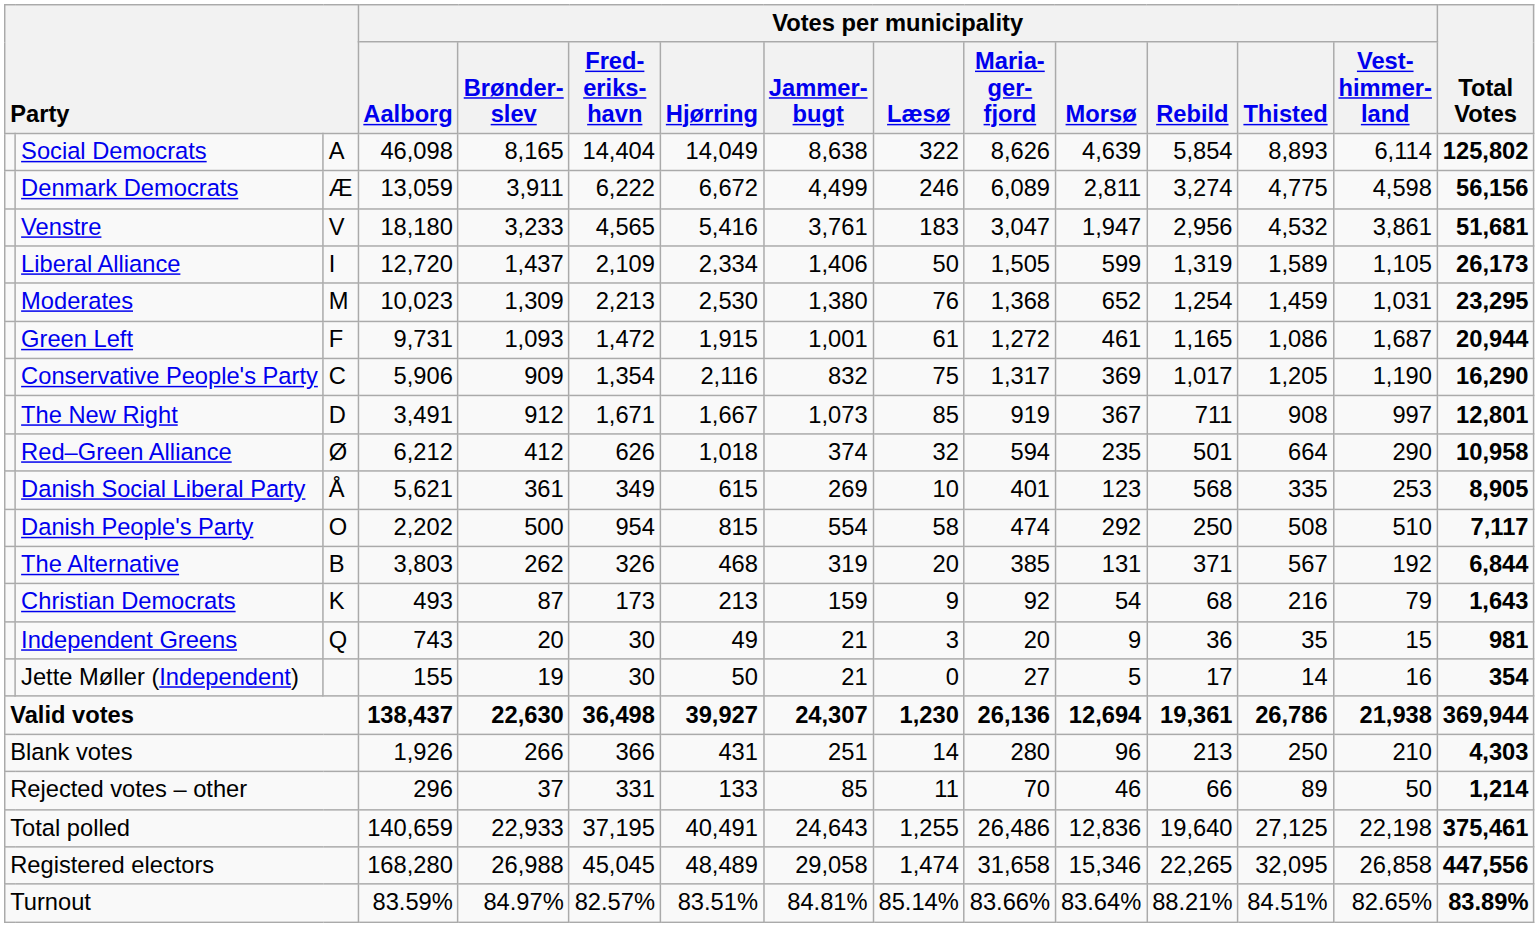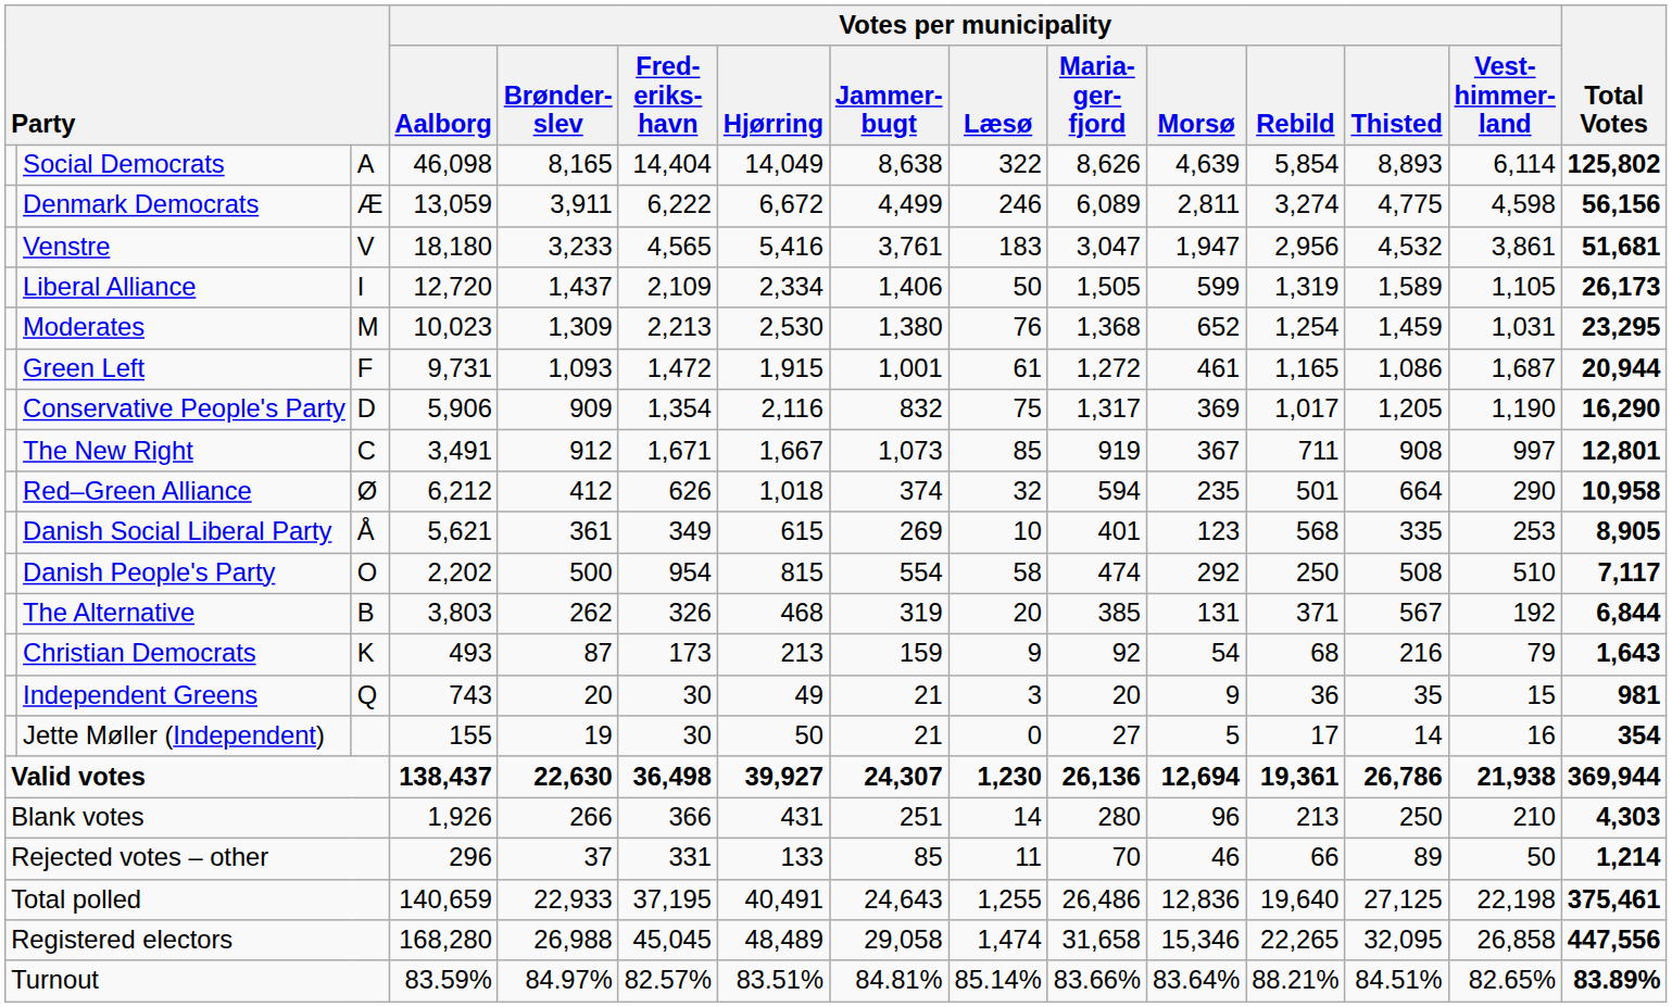 <table class="wikitable" border="1" style="text-align:right;">
 <tr>
 <th style="text-align:left;" valign=bottom rowspan=2 colspan=3>Party</th>
 <th colspan=11>Votes per municipality</th>
 <th align=center valign=bottom rowspan=2 width="50">Total Votes</th>
 </tr>
 <tr>
 <th align=center valign=bottom width="50"><a href='#'>Aalborg</a></th>
 <th align=center valign=bottom width="50"><a href='#'>Brønder- slev</a></th>
 <th align=center valign=bottom width="50"><a href='#'>Fred- eriks- havn</a></th>
 <th align=center valign=bottom width="50"><a href='#'>Hjørring</a></th>
 <th align=center valign=bottom width="50"><a href='#'>Jammer- bugt</a></th>
 <th align=center valign=bottom width="50"><a href='#'>Læsø</a></th>
 <th align=center valign=bottom width="50"><a href='#'>Maria- ger- fjord</a></th>
 <th align=center valign=bottom width="50"><a href='#'>Morsø</a></th>
 <th align=center valign=bottom width="50"><a href='#'>Rebild</a></th>
 <th align=center valign=bottom width="50"><a href='#'>Thisted</a></th>
 <th align=center valign=bottom width="50"><a href='#'>Vest- himmer- land</a></th>
 </tr>
 <tr>
 <td></td>
 <td align=left><a href='#'>Social Democrats</a></td>
 <td align=left>A</td>
 <td>46,098</td>
 <td>8,165</td>
 <td>14,404</td>
 <td>14,049</td>
 <td>8,638</td>
 <td>322</td>
 <td>8,626</td>
 <td>4,639</td>
 <td>5,854</td>
 <td>8,893</td>
 <td>6,114</td>
 <td><strong>125,802</strong></td>
 </tr>
 <tr>
 <td></td>
 <td align=left><a href='#'>Denmark Democrats</a></td>
 <td align=left>Æ</td>
 <td>13,059</td>
 <td>3,911</td>
 <td>6,222</td>
 <td>6,672</td>
 <td>4,499</td>
 <td>246</td>
 <td>6,089</td>
 <td>2,811</td>
 <td>3,274</td>
 <td>4,775</td>
 <td>4,598</td>
 <td><strong>56,156</strong></td>
 </tr>
 <tr>
 <td></td>
 <td align=left><a href='#'>Venstre</a></td>
 <td align=left>V</td>
 <td>18,180</td>
 <td>3,233</td>
 <td>4,565</td>
 <td>5,416</td>
 <td>3,761</td>
 <td>183</td>
 <td>3,047</td>
 <td>1,947</td>
 <td>2,956</td>
 <td>4,532</td>
 <td>3,861</td>
 <td><strong>51,681</strong></td>
 </tr>
 <tr>
 <td></td>
 <td align=left><a href='#'>Liberal Alliance</a></td>
 <td align=left>I</td>
 <td>12,720</td>
 <td>1,437</td>
 <td>2,109</td>
 <td>2,334</td>
 <td>1,406</td>
 <td>50</td>
 <td>1,505</td>
 <td>599</td>
 <td>1,319</td>
 <td>1,589</td>
 <td>1,105</td>
 <td><strong>26,173</strong></td>
 </tr>
 <tr>
 <td></td>
 <td align=left><a href='#'>Moderates</a></td>
 <td align=left>M</td>
 <td>10,023</td>
 <td>1,309</td>
 <td>2,213</td>
 <td>2,530</td>
 <td>1,380</td>
 <td>76</td>
 <td>1,368</td>
 <td>652</td>
 <td>1,254</td>
 <td>1,459</td>
 <td>1,031</td>
 <td><strong>23,295</strong></td>
 </tr>
 <tr>
 <td></td>
 <td align=left><a href='#'>Green Left</a></td>
 <td align=left>F</td>
 <td>9,731</td>
 <td>1,093</td>
 <td>1,472</td>
 <td>1,915</td>
 <td>1,001</td>
 <td>61</td>
 <td>1,272</td>
 <td>461</td>
 <td>1,165</td>
 <td>1,086</td>
 <td>1,687</td>
 <td><strong>20,944</strong></td>
 </tr>
 <tr>
 <td></td>
 <td align=left style="white-space: nowrap;"><a href='#'>Conservative People's Party</a></td>
-<td align=left>C</td>
+<td align=left>D</td>
 <td>5,906</td>
 <td>909</td>
 <td>1,354</td>
 <td>2,116</td>
 <td>832</td>
 <td>75</td>
 <td>1,317</td>
 <td>369</td>
 <td>1,017</td>
 <td>1,205</td>
 <td>1,190</td>
 <td><strong>16,290</strong></td>
 </tr>
 <tr>
 <td></td>
 <td align=left><a href='#'>The New Right</a></td>
-<td align=left>D</td>
+<td align=left>C</td>
 <td>3,491</td>
 <td>912</td>
 <td>1,671</td>
 <td>1,667</td>
 <td>1,073</td>
 <td>85</td>
 <td>919</td>
 <td>367</td>
 <td>711</td>
 <td>908</td>
 <td>997</td>
 <td><strong>12,801</strong></td>
 </tr>
 <tr>
 <td></td>
 <td align=left><a href='#'>Red–Green Alliance</a></td>
 <td align=left>Ø</td>
 <td>6,212</td>
 <td>412</td>
 <td>626</td>
 <td>1,018</td>
 <td>374</td>
 <td>32</td>
 <td>594</td>
 <td>235</td>
 <td>501</td>
 <td>664</td>
 <td>290</td>
 <td><strong>10,958</strong></td>
 </tr>
 <tr>
 <td></td>
 <td align=left><a href='#'>Danish Social Liberal Party</a></td>
 <td align=left>Å</td>
 <td>5,621</td>
 <td>361</td>
 <td>349</td>
 <td>615</td>
 <td>269</td>
 <td>10</td>
 <td>401</td>
 <td>123</td>
 <td>568</td>
 <td>335</td>
 <td>253</td>
 <td><strong>8,905</strong></td>
 </tr>
 <tr>
 <td></td>
 <td align=left><a href='#'>Danish People's Party</a></td>
 <td align=left>O</td>
 <td>2,202</td>
 <td>500</td>
 <td>954</td>
 <td>815</td>
 <td>554</td>
 <td>58</td>
 <td>474</td>
 <td>292</td>
 <td>250</td>
 <td>508</td>
 <td>510</td>
 <td><strong>7,117</strong></td>
 </tr>
 <tr>
 <td></td>
 <td align=left><a href='#'>The Alternative</a></td>
 <td align=left>B</td>
 <td>3,803</td>
 <td>262</td>
 <td>326</td>
 <td>468</td>
 <td>319</td>
 <td>20</td>
 <td>385</td>
 <td>131</td>
 <td>371</td>
 <td>567</td>
 <td>192</td>
 <td><strong>6,844</strong></td>
 </tr>
 <tr>
 <td></td>
 <td align=left><a href='#'>Christian Democrats</a></td>
 <td align=left>K</td>
 <td>493</td>
 <td>87</td>
 <td>173</td>
 <td>213</td>
 <td>159</td>
 <td>9</td>
 <td>92</td>
 <td>54</td>
 <td>68</td>
 <td>216</td>
 <td>79</td>
 <td><strong>1,643</strong></td>
 </tr>
 <tr>
 <td></td>
 <td align=left><a href='#'>Independent Greens</a></td>
 <td align=left>Q</td>
 <td>743</td>
 <td>20</td>
 <td>30</td>
 <td>49</td>
 <td>21</td>
 <td>3</td>
 <td>20</td>
 <td>9</td>
 <td>36</td>
 <td>35</td>
 <td>15</td>
 <td><strong>981</strong></td>
 </tr>
 <tr>
 <td></td>
 <td align=left>Jette Møller (<a href='#'>Independent</a>)</td>
 <td></td>
 <td>155</td>
 <td>19</td>
 <td>30</td>
 <td>50</td>
 <td>21</td>
 <td>0</td>
 <td>27</td>
 <td>5</td>
 <td>17</td>
 <td>14</td>
 <td>16</td>
 <td><strong>354</strong></td>
 </tr>
 <tr style="font-weight:bold">
 <td align=left colspan=3>Valid votes</td>
 <td>138,437</td>
 <td>22,630</td>
 <td>36,498</td>
 <td>39,927</td>
 <td>24,307</td>
 <td>1,230</td>
 <td>26,136</td>
 <td>12,694</td>
 <td>19,361</td>
 <td>26,786</td>
 <td>21,938</td>
 <td>369,944</td>
 </tr>
 <tr>
 <td align=left colspan=3>Blank votes</td>
 <td>1,926</td>
 <td>266</td>
 <td>366</td>
 <td>431</td>
 <td>251</td>
 <td>14</td>
 <td>280</td>
 <td>96</td>
 <td>213</td>
 <td>250</td>
 <td>210</td>
 <td><strong>4,303</strong></td>
 </tr>
 <tr>
 <td align=left colspan=3>Rejected votes – other</td>
 <td>296</td>
 <td>37</td>
 <td>331</td>
 <td>133</td>
 <td>85</td>
 <td>11</td>
 <td>70</td>
 <td>46</td>
 <td>66</td>
 <td>89</td>
 <td>50</td>
 <td><strong>1,214</strong></td>
 </tr>
 <tr>
 <td align=left colspan=3>Total polled</td>
 <td>140,659</td>
 <td>22,933</td>
 <td>37,195</td>
 <td>40,491</td>
 <td>24,643</td>
 <td>1,255</td>
 <td>26,486</td>
 <td>12,836</td>
 <td>19,640</td>
 <td>27,125</td>
 <td>22,198</td>
 <td><strong>375,461</strong></td>
 </tr>
 <tr>
 <td align=left colspan=3>Registered electors</td>
 <td>168,280</td>
 <td>26,988</td>
 <td>45,045</td>
 <td>48,489</td>
 <td>29,058</td>
 <td>1,474</td>
 <td>31,658</td>
 <td>15,346</td>
 <td>22,265</td>
 <td>32,095</td>
 <td>26,858</td>
 <td><strong>447,556</strong></td>
 </tr>
 <tr>
 <td align=left colspan=3>Turnout</td>
 <td>83.59%</td>
 <td>84.97%</td>
 <td>82.57%</td>
 <td>83.51%</td>
 <td>84.81%</td>
 <td>85.14%</td>
 <td>83.66%</td>
 <td>83.64%</td>
 <td>88.21%</td>
 <td>84.51%</td>
 <td>82.65%</td>
 <td><strong>83.89%</strong></td>
 </tr>
 </table>
